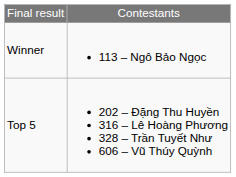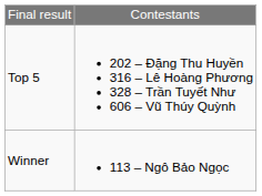 <table class="wikitable">
 <tr bgcolor="#787878" style="color:#FFFFFF" align="center">
 <td>Final result</td>
 <td>Contestants</td>
 </tr>
 <tr>
+<td>Top 5</td>
+<td><br><ul><li>202 – Đặng Thu Huyền</li><li>316 – Lê Hoàng Phương</li><li>328 – Trần Tuyết Như</li><li>606 – Vũ Thúy Quỳnh</li></ul></td>
+</tr>
+<tr>
 <td>Winner</td>
 <td><br><ul><li>113 – Ngô Bảo Ngọc</li></ul></td>
 </tr>
-<tr>
-<td>Top 5</td>
-<td><br><ul><li>202 – Đặng Thu Huyền</li><li>316 – Lê Hoàng Phương</li><li>328 – Trần Tuyết Như</li><li>606 – Vũ Thúy Quỳnh</li></ul></td>
-</tr>
 </table>
